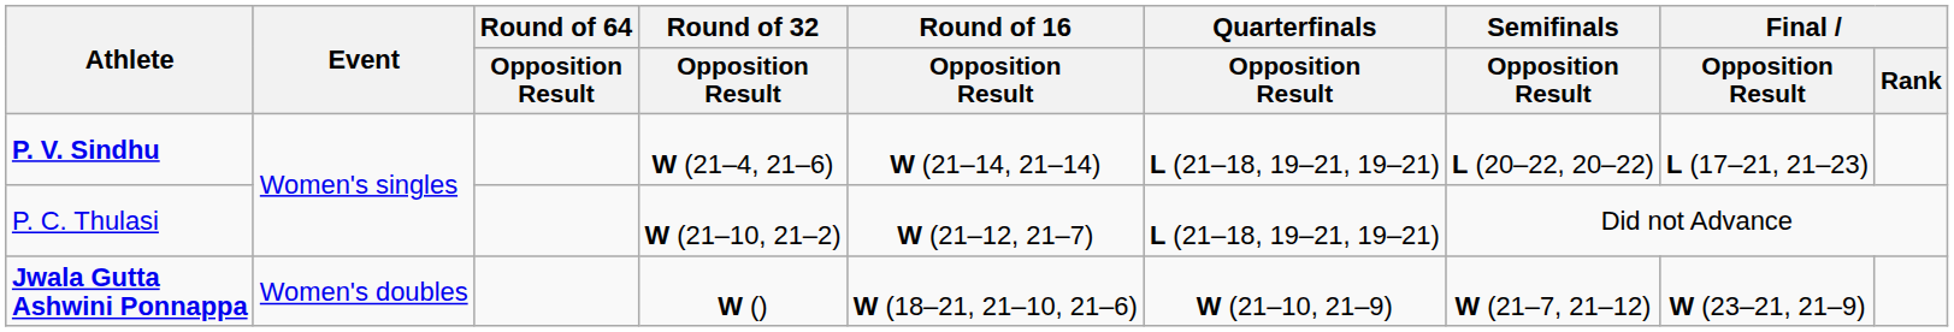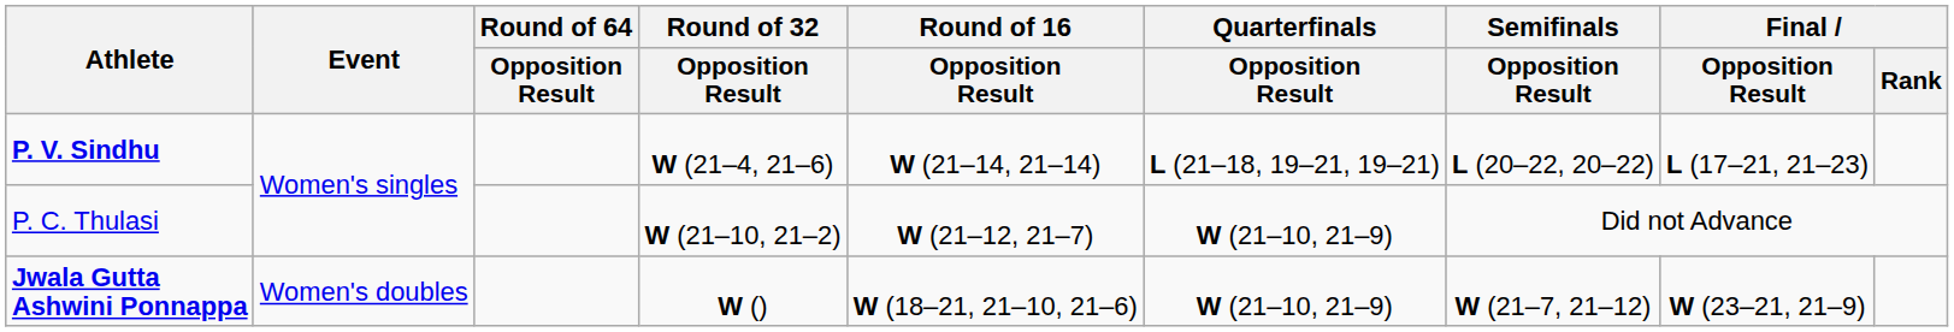 <table class=wikitable style="text-align:center; font-size:90%">
 <tr>
 <th rowspan="2">Athlete</th>
 <th rowspan=2>Event</th>
 <th>Round of 64</th>
 <th>Round of 32</th>
 <th>Round of 16</th>
 <th>Quarterfinals</th>
 <th>Semifinals</th>
 <th colspan=2>Final / </th>
 </tr>
 <tr style="font-size:95%">
 <th>Opposition<br>Result</th>
 <th>Opposition<br>Result</th>
 <th>Opposition<br>Result</th>
 <th>Opposition<br>Result</th>
 <th>Opposition<br>Result</th>
 <th>Opposition<br>Result</th>
 <th>Rank</th>
 </tr>
 <tr>
 <td align=left><strong><a href='#'>P. V. Sindhu</a></strong></td>
 <td align=left rowspan="2"><a href='#'>Women's singles</a></td>
 <td></td>
 <td><br><strong>W</strong> (21–4, 21–6)</td>
 <td><br><strong>W</strong> (21–14, 21–14)</td>
 <td><br><strong>L</strong> (21–18, 19–21, 19–21)</td>
 <td><br><strong>L</strong> (20–22, 20–22)</td>
 <td><br><strong>L</strong> (17–21, 21–23)</td>
 <td></td>
 </tr>
 <tr>
 <td align=left><a href='#'>P. C. Thulasi</a></td>
 <td></td>
 <td><br><strong>W</strong> (21–10, 21–2)</td>
 <td><br><strong>W</strong> (21–12, 21–7)</td>
-<td><br><strong>L</strong> (21–18, 19–21, 19–21)</td>
+<td><br><strong>W</strong> (21–10, 21–9)</td>
 <td colspan="3">Did not Advance</td>
 </tr>
 <tr>
 <td align=left><strong><a href='#'>Jwala Gutta</a><br><a href='#'>Ashwini Ponnappa</a></strong></td>
 <td align=left><a href='#'>Women's doubles</a></td>
 <td></td>
 <td><br><strong>W</strong> ()</td>
 <td><br><strong>W</strong> (18–21, 21–10, 21–6)</td>
 <td><br><strong>W</strong> (21–10, 21–9)</td>
 <td><br><strong>W</strong> (21–7, 21–12)</td>
 <td><br><strong>W</strong> (23–21, 21–9)</td>
 <td></td>
 </tr>
 </table>
